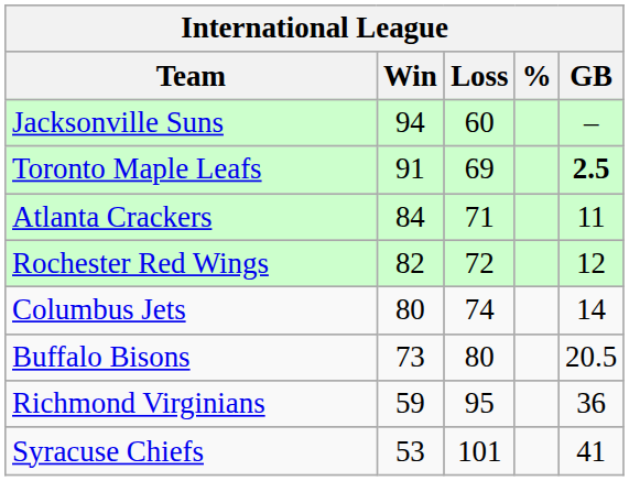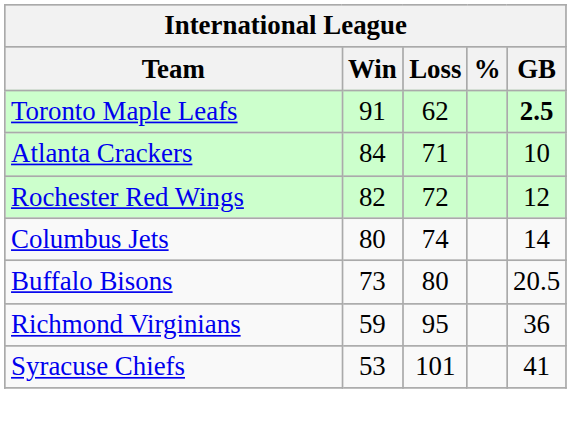 <table class="wikitable">
 <tr>
 <th colspan="5">International League</th>
 </tr>
 <tr>
 <th width="60%">Team</th>
 <th>Win</th>
 <th>Loss</th>
 <th>%</th>
 <th>GB</th>
 </tr>
 <tr align=center bgcolor=ccffcc>
-<td align=left><a href='#'>Jacksonville Suns</a></td>
-<td>94</td>
-<td>60</td>
-<td></td>
-<td>–</td>
-</tr>
-<tr align=center bgcolor=ccffcc>
 <td align=left><a href='#'>Toronto Maple Leafs</a></td>
 <td>91</td>
-<td>69</td>
+<td>62</td>
 <td></td>
 <td><strong>2.5</strong></td>
 </tr>
 <tr align=center bgcolor=ccffcc>
 <td align=left><a href='#'>Atlanta Crackers</a></td>
 <td>84</td>
 <td>71</td>
 <td></td>
-<td>11</td>
+<td>10</td>
 </tr>
 <tr align=center bgcolor=ccffcc>
 <td align=left><a href='#'>Rochester Red Wings</a></td>
 <td>82</td>
 <td>72</td>
 <td></td>
 <td>12</td>
 </tr>
 <tr align=center>
 <td align=left><a href='#'>Columbus Jets</a></td>
 <td>80</td>
 <td>74</td>
 <td></td>
 <td>14</td>
 </tr>
 <tr align=center>
 <td align=left><a href='#'>Buffalo Bisons</a></td>
 <td>73</td>
 <td>80</td>
 <td></td>
 <td>20.5</td>
 </tr>
 <tr align=center>
 <td align=left><a href='#'>Richmond Virginians</a></td>
 <td>59</td>
 <td>95</td>
 <td></td>
 <td>36</td>
 </tr>
 <tr align=center>
 <td align=left><a href='#'>Syracuse Chiefs</a></td>
 <td>53</td>
 <td>101</td>
 <td></td>
 <td>41</td>
 </tr>
 </table>
